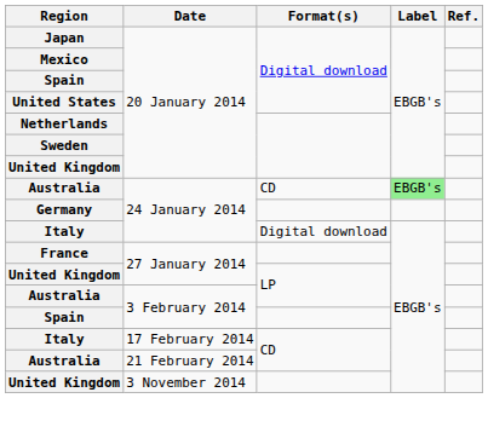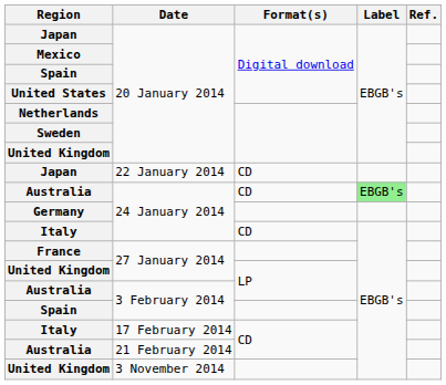 <table class="wikitable plainrowheaders">
 <tr>
 <th scope="col">Region</th>
 <th scope="col">Date</th>
 <th scope="col">Format(s)</th>
 <th scope="col">Label</th>
 <th scope="col">Ref.</th>
 </tr>
 <tr>
 <th scope="row">Japan</th>
 <td rowspan="7">20 January 2014</td>
 <td rowspan="4"><a href='#'>Digital download</a></td>
 <td rowspan="7">EBGB's</td>
 <td></td>
 </tr>
 <tr>
 <th scope="row">Mexico</th>
 <td></td>
 </tr>
 <tr>
 <th scope="row">Spain</th>
 <td></td>
 </tr>
 <tr>
 <th scope="row">United States</th>
 <td></td>
 </tr>
 <tr>
 <th scope="row">Netherlands</th>
 <td rowspan="3"></td>
 <td></td>
 </tr>
 <tr>
 <th scope="row">Sweden</th>
 <td></td>
 </tr>
 <tr>
 <th scope="row">United Kingdom</th>
 <td></td>
 </tr>
 <tr>
+<th scope="row">Japan</th>
+<td>22 January 2014</td>
+<td>CD</td>
+<td></td>
+<td></td>
+</tr>
+<tr>
 <th scope="row">Australia</th>
 <td rowspan="3">24 January 2014</td>
 <td>CD</td>
 <td style="background: lightgreen;">EBGB's</td>
 <td></td>
 </tr>
 <tr>
 <th scope="row">Germany</th>
 <td></td>
 <td></td>
 <td></td>
 </tr>
 <tr>
 <th scope="row">Italy</th>
-<td>Digital download</td>
+<td>CD</td>
 <td rowspan="8">EBGB's</td>
 <td></td>
 </tr>
 <tr>
 <th scope="row">France</th>
 <td rowspan="2">27 January 2014</td>
 <td></td>
 <td></td>
 </tr>
 <tr>
 <th scope="row">United Kingdom</th>
 <td rowspan="2">LP</td>
 <td></td>
 </tr>
 <tr>
 <th scope="row">Australia</th>
 <td rowspan="2">3 February 2014</td>
 <td></td>
 </tr>
 <tr>
 <th scope="row">Spain</th>
 <td></td>
 <td></td>
 </tr>
 <tr>
 <th scope="row">Italy</th>
 <td>17 February 2014</td>
 <td rowspan="2">CD</td>
 <td></td>
 </tr>
 <tr>
 <th scope="row">Australia</th>
 <td>21 February 2014</td>
 <td></td>
 </tr>
 <tr>
 <th scope="row">United Kingdom </th>
 <td>3 November 2014</td>
 <td></td>
 <td></td>
 </tr>
 </table>
